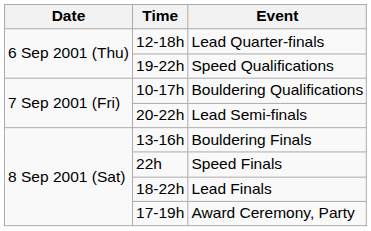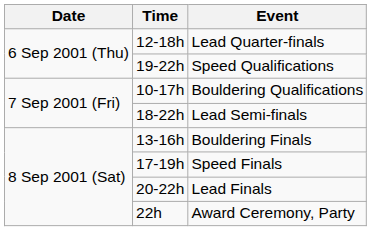 <table class="wikitable">
 <tr>
 <th>Date</th>
 <th>Time</th>
 <th>Event</th>
 </tr>
 <tr>
 <td rowspan="2">6 Sep 2001 (Thu)</td>
 <td>12-18h</td>
 <td>Lead Quarter-finals</td>
 </tr>
 <tr>
 <td>19-22h</td>
 <td>Speed Qualifications</td>
 </tr>
 <tr>
 <td rowspan="2">7 Sep 2001 (Fri)</td>
 <td>10-17h</td>
 <td>Bouldering Qualifications</td>
 </tr>
 <tr>
-<td>20-22h</td>
+<td>18-22h</td>
 <td>Lead Semi-finals</td>
 </tr>
 <tr>
 <td rowspan="4">8 Sep 2001 (Sat)</td>
 <td>13-16h</td>
 <td>Bouldering Finals</td>
 </tr>
 <tr>
-<td>22h</td>
+<td>17-19h</td>
 <td>Speed Finals</td>
 </tr>
 <tr>
-<td>18-22h</td>
+<td>20-22h</td>
 <td>Lead Finals</td>
 </tr>
 <tr>
-<td>17-19h</td>
+<td>22h</td>
 <td>Award Ceremony, Party</td>
 </tr>
 </table>
